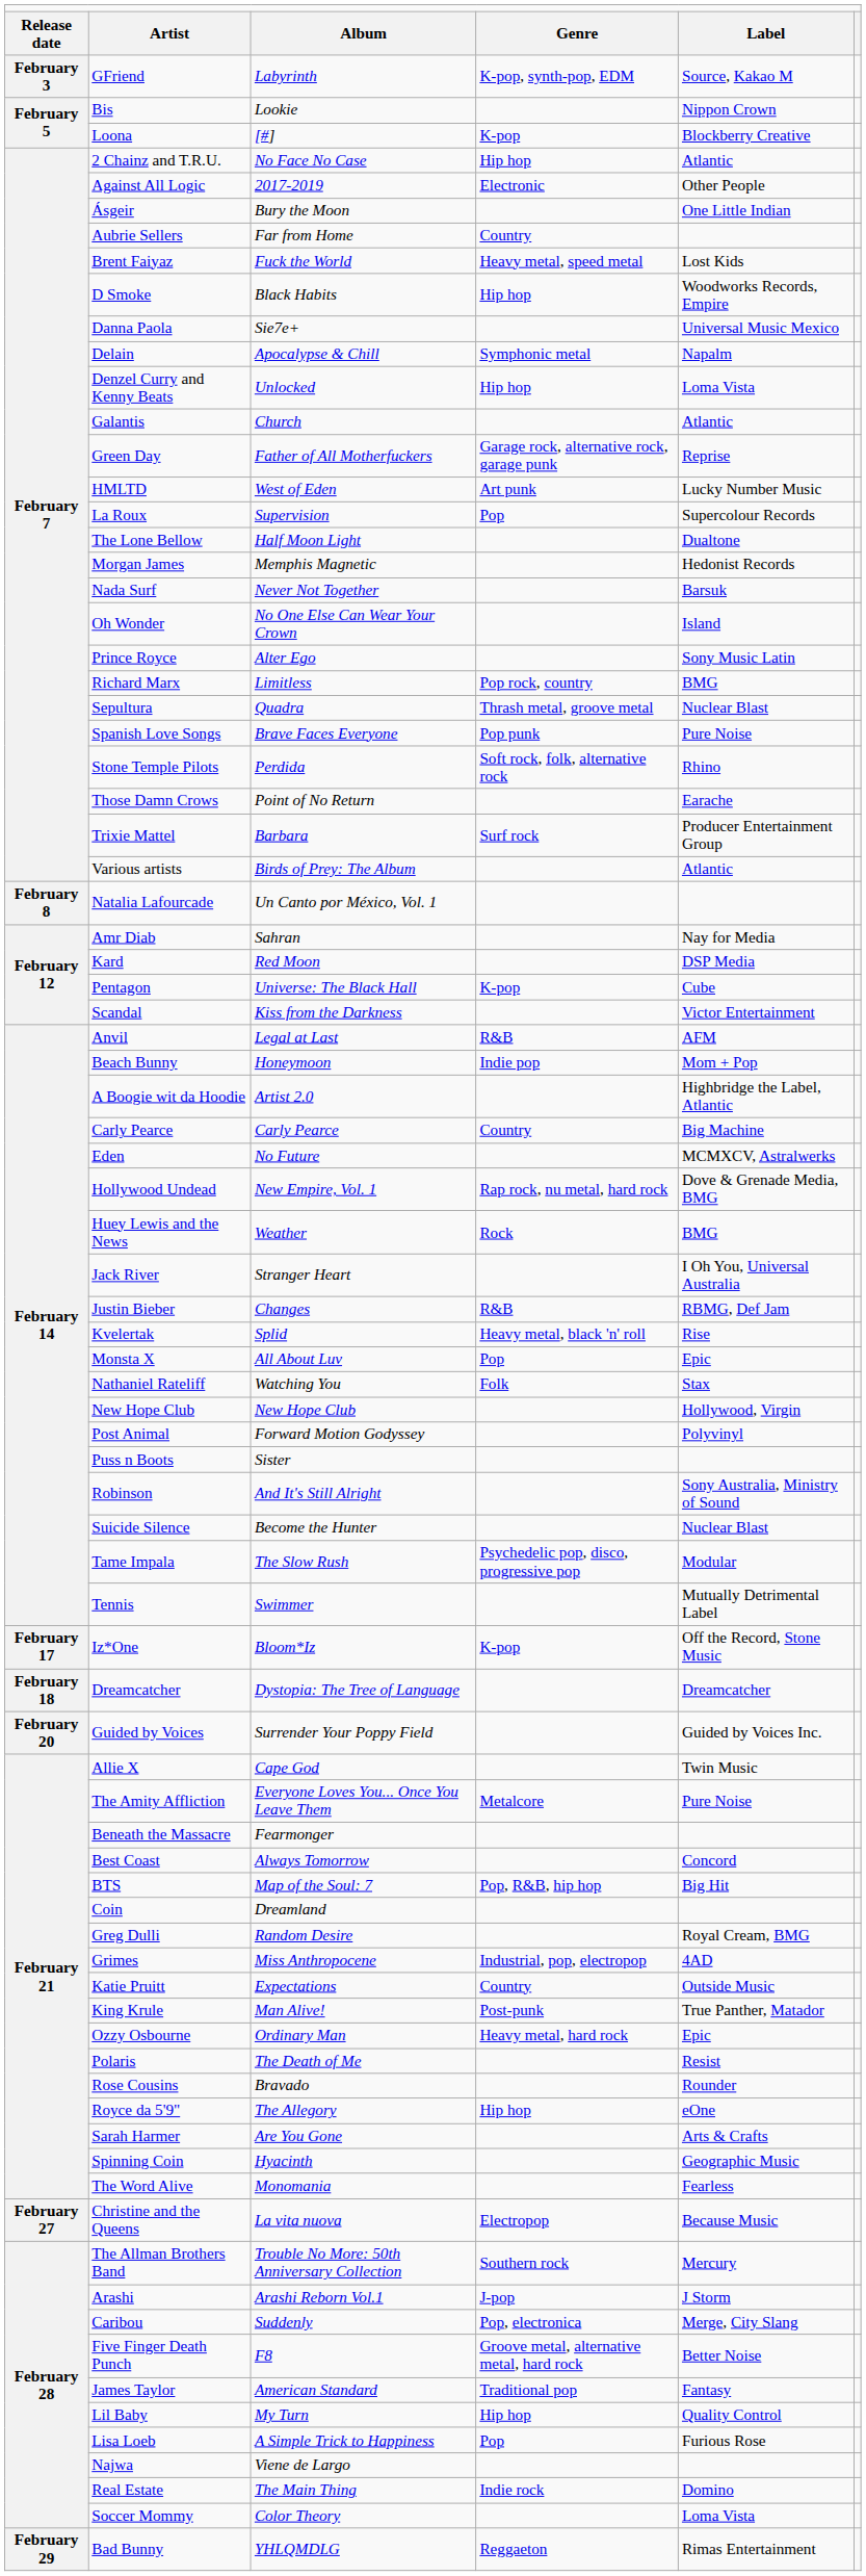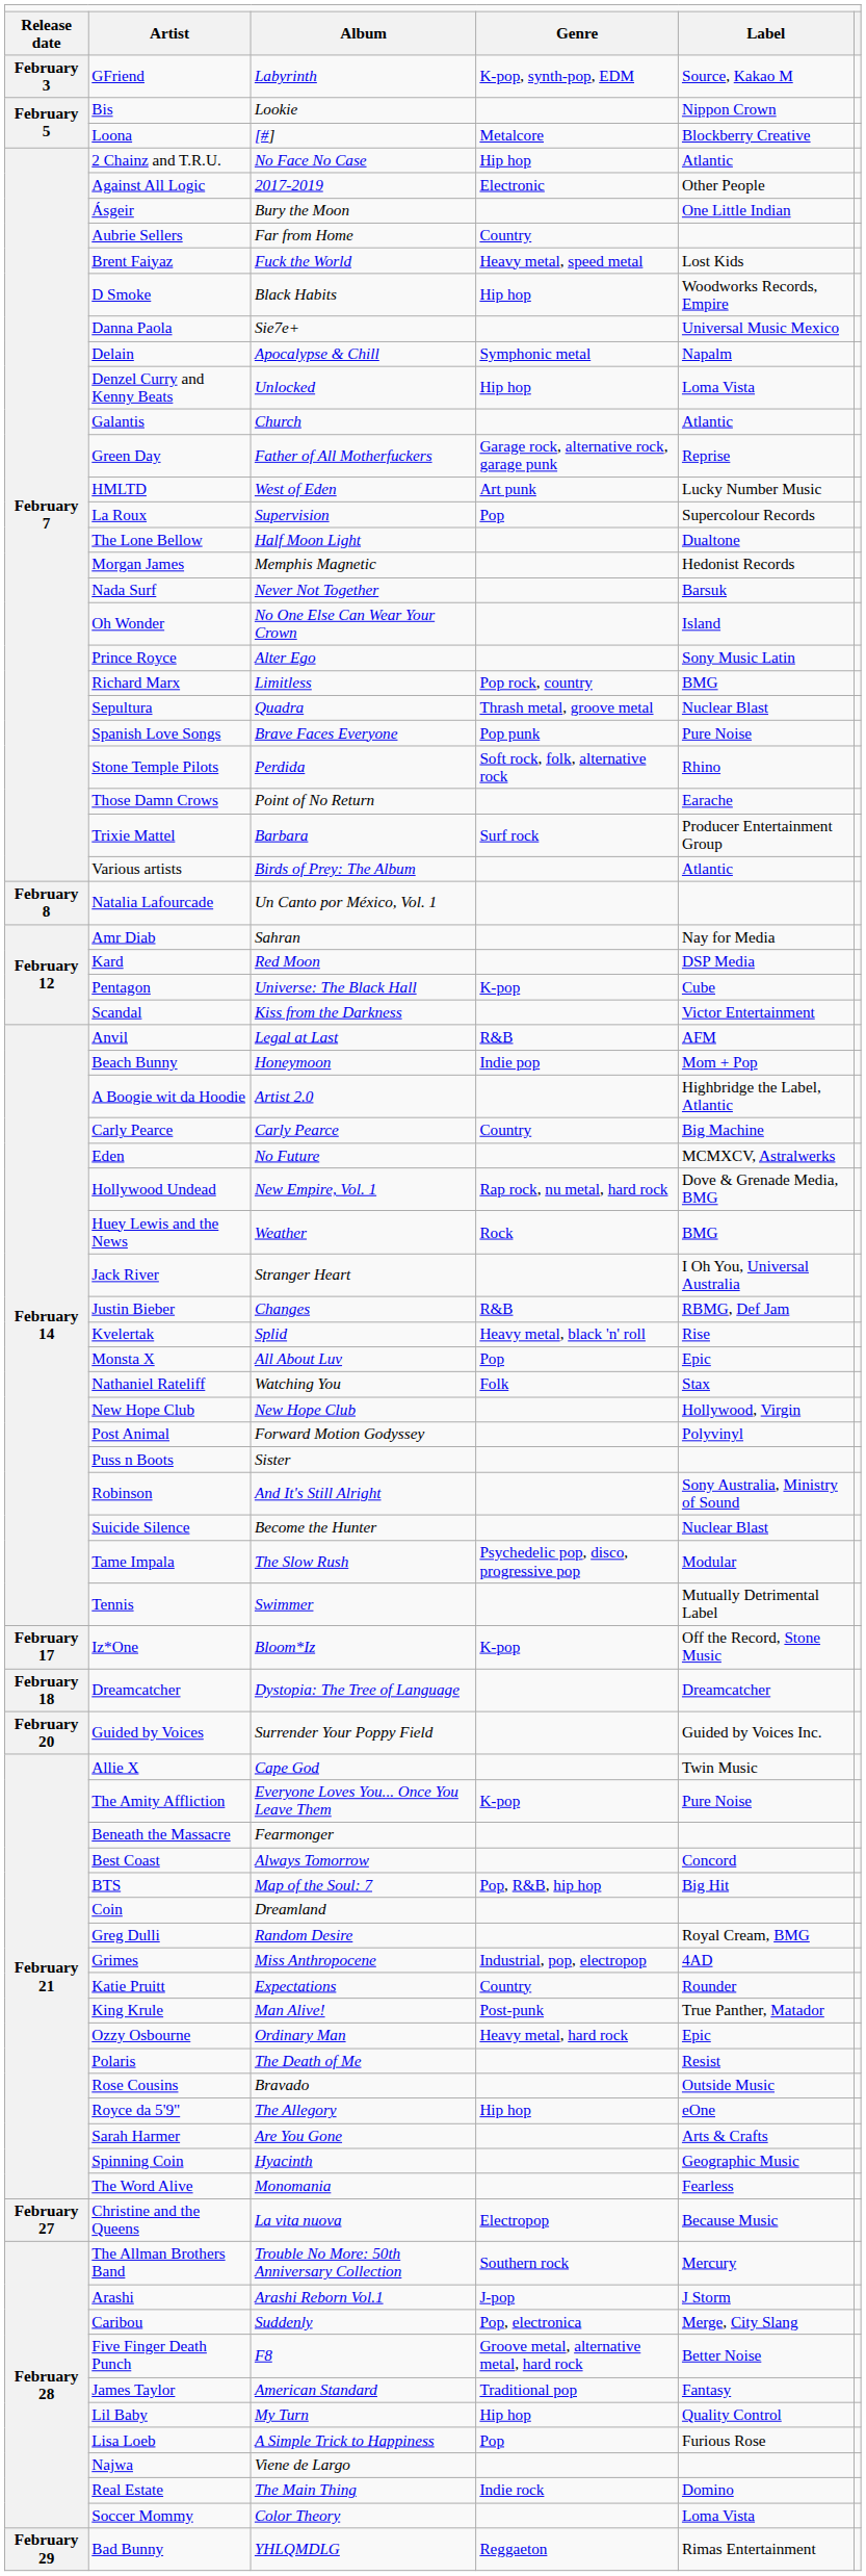 <table class="wikitable plainrowheaders">
 <tr>
 <td colspan="6" style="text-align:center;"></td>
 </tr>
 <tr>
 <th scope="col">Release date</th>
 <th scope="col">Artist</th>
 <th scope="col">Album</th>
 <th scope="col">Genre</th>
 <th scope="col">Label</th>
 <th scope="col"></th>
 </tr>
 <tr>
 <th scope="row" style="text-align:center;">February<br>3</th>
 <td><a href='#'>GFriend</a></td>
 <td><em><a href='#'>Labyrinth</a></em></td>
 <td><a href='#'>K-pop</a>, <a href='#'>synth-pop</a>, <a href='#'>EDM</a></td>
 <td><a href='#'>Source</a>, <a href='#'>Kakao M</a></td>
 <td></td>
 </tr>
 <tr>
 <th scope="row" rowspan="2" style="text-align:center;">February<br>5</th>
 <td><a href='#'>Bis</a></td>
 <td><em>Lookie</em></td>
 <td></td>
 <td><a href='#'>Nippon Crown</a></td>
 <td></td>
 </tr>
 <tr>
 <td><a href='#'>Loona</a></td>
 <td><em><a href='#'>[#</a>]</em></td>
-<td><a href='#'>K-pop</a></td>
+<td><a href='#'>Metalcore</a></td>
 <td><a href='#'>Blockberry Creative</a></td>
 <td></td>
 </tr>
 <tr>
 <th scope="row" rowspan="25" style="text-align:center;">February<br>7</th>
 <td><a href='#'>2 Chainz</a> and T.R.U.</td>
 <td><em><a href='#'>No Face No Case</a></em></td>
 <td><a href='#'>Hip hop</a></td>
 <td><a href='#'>Atlantic</a></td>
 <td></td>
 </tr>
 <tr>
 <td><a href='#'>Against All Logic</a></td>
 <td><em><a href='#'>2017-2019</a></em></td>
 <td><a href='#'>Electronic</a></td>
 <td>Other People</td>
 <td></td>
 </tr>
 <tr>
 <td><a href='#'>Ásgeir</a></td>
 <td><em>Bury the Moon</em></td>
 <td></td>
 <td><a href='#'>One Little Indian</a></td>
 <td></td>
 </tr>
 <tr>
 <td><a href='#'>Aubrie Sellers</a></td>
 <td><em>Far from Home</em></td>
 <td><a href='#'>Country</a></td>
 <td></td>
 <td></td>
 </tr>
 <tr>
 <td><a href='#'>Brent Faiyaz</a></td>
 <td><em><a href='#'>Fuck the World</a></em></td>
 <td><a href='#'>Heavy metal</a>, <a href='#'>speed metal</a></td>
 <td>Lost Kids</td>
 <td></td>
 </tr>
 <tr>
 <td><a href='#'>D Smoke</a></td>
 <td><em>Black Habits</em></td>
 <td><a href='#'>Hip hop</a></td>
 <td>Woodworks Records, <a href='#'>Empire</a></td>
 <td></td>
 </tr>
 <tr>
 <td><a href='#'>Danna Paola</a></td>
 <td><em>Sie7e+</em></td>
 <td></td>
 <td><a href='#'>Universal Music Mexico</a></td>
 <td></td>
 </tr>
 <tr>
 <td><a href='#'>Delain</a></td>
 <td><em><a href='#'>Apocalypse & Chill</a></em></td>
 <td><a href='#'>Symphonic metal</a></td>
 <td><a href='#'>Napalm</a></td>
 <td></td>
 </tr>
 <tr>
 <td><a href='#'>Denzel Curry</a> and <a href='#'>Kenny Beats</a></td>
 <td><em><a href='#'>Unlocked</a></em></td>
 <td><a href='#'>Hip hop</a></td>
 <td><a href='#'>Loma Vista</a></td>
 <td></td>
 </tr>
 <tr>
 <td><a href='#'>Galantis</a></td>
 <td><em><a href='#'>Church</a></em></td>
 <td></td>
 <td><a href='#'>Atlantic</a></td>
 <td></td>
 </tr>
 <tr>
 <td><a href='#'>Green Day</a></td>
 <td><em><a href='#'>Father of All Motherfuckers</a></em></td>
 <td><a href='#'>Garage rock</a>, <a href='#'>alternative rock</a>, <a href='#'>garage punk</a></td>
 <td><a href='#'>Reprise</a></td>
 <td></td>
 </tr>
 <tr>
 <td><a href='#'>HMLTD</a></td>
 <td><a href='#'><em>West of Eden</em></a></td>
 <td><a href='#'>Art punk</a></td>
 <td>Lucky Number Music</td>
 <td></td>
 </tr>
 <tr>
 <td><a href='#'>La Roux</a></td>
 <td><em><a href='#'>Supervision</a></em></td>
 <td><a href='#'>Pop</a></td>
 <td>Supercolour Records</td>
 <td></td>
 </tr>
 <tr>
 <td><a href='#'>The Lone Bellow</a></td>
 <td><em><a href='#'>Half Moon Light</a></em></td>
 <td></td>
 <td><a href='#'>Dualtone</a></td>
 <td></td>
 </tr>
 <tr>
 <td><a href='#'>Morgan James</a></td>
 <td><em>Memphis Magnetic</em></td>
 <td></td>
 <td>Hedonist Records</td>
 <td></td>
 </tr>
 <tr>
 <td><a href='#'>Nada Surf</a></td>
 <td><em><a href='#'>Never Not Together</a></em></td>
 <td></td>
 <td><a href='#'>Barsuk</a></td>
 <td></td>
 </tr>
 <tr>
 <td><a href='#'>Oh Wonder</a></td>
 <td><em><a href='#'>No One Else Can Wear Your Crown</a></em></td>
 <td></td>
 <td><a href='#'>Island</a></td>
 <td></td>
 </tr>
 <tr>
 <td><a href='#'>Prince Royce</a></td>
 <td><em><a href='#'>Alter Ego</a></em></td>
 <td></td>
 <td><a href='#'>Sony Music Latin</a></td>
 <td></td>
 </tr>
 <tr>
 <td><a href='#'>Richard Marx</a></td>
 <td><em><a href='#'>Limitless</a></em></td>
 <td><a href='#'>Pop rock</a>, <a href='#'>country</a></td>
 <td><a href='#'>BMG</a></td>
 <td></td>
 </tr>
 <tr>
 <td><a href='#'>Sepultura</a></td>
 <td><em><a href='#'>Quadra</a></em></td>
 <td><a href='#'>Thrash metal</a>, <a href='#'>groove metal</a></td>
 <td><a href='#'>Nuclear Blast</a></td>
 <td></td>
 </tr>
 <tr>
 <td><a href='#'>Spanish Love Songs</a></td>
 <td><em><a href='#'>Brave Faces Everyone</a></em></td>
 <td><a href='#'>Pop punk</a></td>
 <td><a href='#'>Pure Noise</a></td>
 <td></td>
 </tr>
 <tr>
 <td><a href='#'>Stone Temple Pilots</a></td>
 <td><em><a href='#'>Perdida</a></em></td>
 <td><a href='#'>Soft rock</a>, <a href='#'>folk</a>, <a href='#'>alternative rock</a></td>
 <td><a href='#'>Rhino</a></td>
 <td></td>
 </tr>
 <tr>
 <td><a href='#'>Those Damn Crows</a></td>
 <td><em>Point of No Return</em></td>
 <td></td>
 <td><a href='#'>Earache</a></td>
 <td></td>
 </tr>
 <tr>
 <td><a href='#'>Trixie Mattel</a></td>
 <td><em><a href='#'>Barbara</a></em></td>
 <td><a href='#'>Surf rock</a></td>
 <td>Producer Entertainment Group</td>
 <td></td>
 </tr>
 <tr>
 <td>Various artists</td>
 <td><em><a href='#'>Birds of Prey: The Album</a></em></td>
 <td></td>
 <td><a href='#'>Atlantic</a></td>
 <td></td>
 </tr>
 <tr>
 <th scope="row" style="text-align:center;">February<br>8</th>
 <td><a href='#'>Natalia Lafourcade</a></td>
 <td><em>Un Canto por México, Vol. 1</em></td>
 <td></td>
 <td></td>
 <td></td>
 </tr>
 <tr>
 <th scope="row" rowspan="4" style="text-align:center;">February<br>12</th>
 <td><a href='#'>Amr Diab</a></td>
 <td><em>Sahran</em></td>
 <td></td>
 <td>Nay for Media</td>
 <td></td>
 </tr>
 <tr>
 <td><a href='#'>Kard</a></td>
 <td><em><a href='#'>Red Moon</a></em></td>
 <td></td>
 <td><a href='#'>DSP Media</a></td>
 <td></td>
 </tr>
 <tr>
 <td><a href='#'>Pentagon</a></td>
 <td><em><a href='#'>Universe: The Black Hall</a></em></td>
 <td><a href='#'>K-pop</a></td>
 <td><a href='#'>Cube</a></td>
 <td></td>
 </tr>
 <tr>
 <td><a href='#'>Scandal</a></td>
 <td><em><a href='#'>Kiss from the Darkness</a></em></td>
 <td></td>
 <td><a href='#'>Victor Entertainment</a></td>
 <td></td>
 </tr>
 <tr>
 <th scope="row" rowspan="19" style="text-align:center;">February<br>14</th>
 <td><a href='#'>Anvil</a></td>
 <td><em><a href='#'>Legal at Last</a></em></td>
 <td><a href='#'>R&B</a></td>
 <td><a href='#'>AFM</a></td>
 <td></td>
 </tr>
 <tr>
 <td><a href='#'>Beach Bunny</a></td>
 <td><em><a href='#'>Honeymoon</a></em></td>
 <td><a href='#'>Indie pop</a></td>
 <td><a href='#'>Mom + Pop</a></td>
 <td></td>
 </tr>
 <tr>
 <td><a href='#'>A Boogie wit da Hoodie</a></td>
 <td><em><a href='#'>Artist 2.0</a></em></td>
 <td></td>
 <td>Highbridge the Label, <a href='#'>Atlantic</a></td>
 <td></td>
 </tr>
 <tr>
 <td><a href='#'>Carly Pearce</a></td>
 <td><em><a href='#'>Carly Pearce</a></em></td>
 <td><a href='#'>Country</a></td>
 <td><a href='#'>Big Machine</a></td>
 <td></td>
 </tr>
 <tr>
 <td><a href='#'>Eden</a></td>
 <td><em><a href='#'>No Future</a></em></td>
 <td></td>
 <td>MCMXCV, <a href='#'>Astralwerks</a></td>
 <td></td>
 </tr>
 <tr>
 <td><a href='#'>Hollywood Undead</a></td>
 <td><em><a href='#'>New Empire, Vol. 1</a></em></td>
 <td><a href='#'>Rap rock</a>, <a href='#'>nu metal</a>, <a href='#'>hard rock</a></td>
 <td>Dove & Grenade Media, <a href='#'>BMG</a></td>
 <td></td>
 </tr>
 <tr>
 <td><a href='#'>Huey Lewis and the News</a></td>
 <td><em><a href='#'>Weather</a></em></td>
 <td><a href='#'>Rock</a></td>
 <td><a href='#'>BMG</a></td>
 <td></td>
 </tr>
 <tr>
 <td><a href='#'>Jack River</a></td>
 <td><em>Stranger Heart</em></td>
 <td></td>
 <td>I Oh You, <a href='#'>Universal Australia</a></td>
 <td></td>
 </tr>
 <tr>
 <td><a href='#'>Justin Bieber</a></td>
 <td><em><a href='#'>Changes</a></em></td>
 <td><a href='#'>R&B</a></td>
 <td><a href='#'>RBMG</a>, <a href='#'>Def Jam</a></td>
 <td></td>
 </tr>
 <tr>
 <td><a href='#'>Kvelertak</a></td>
 <td><em><a href='#'>Splid</a></em></td>
 <td><a href='#'>Heavy metal</a>, <a href='#'>black 'n' roll</a></td>
 <td><a href='#'>Rise</a></td>
 <td></td>
 </tr>
 <tr>
 <td><a href='#'>Monsta X</a></td>
 <td><em><a href='#'>All About Luv</a></em></td>
 <td><a href='#'>Pop</a></td>
 <td><a href='#'>Epic</a></td>
 <td></td>
 </tr>
 <tr>
 <td><a href='#'>Nathaniel Rateliff</a></td>
 <td><em>Watching You</em></td>
 <td><a href='#'>Folk</a></td>
 <td><a href='#'>Stax</a></td>
 <td></td>
 </tr>
 <tr>
 <td><a href='#'>New Hope Club</a></td>
 <td><em><a href='#'>New Hope Club</a></em></td>
 <td></td>
 <td><a href='#'>Hollywood</a>, <a href='#'>Virgin</a></td>
 <td></td>
 </tr>
 <tr>
 <td><a href='#'>Post Animal</a></td>
 <td><em>Forward Motion Godyssey</em></td>
 <td></td>
 <td><a href='#'>Polyvinyl</a></td>
 <td></td>
 </tr>
 <tr>
 <td><a href='#'>Puss n Boots</a></td>
 <td><em>Sister</em></td>
 <td></td>
 <td></td>
 <td></td>
 </tr>
 <tr>
 <td><a href='#'>Robinson</a></td>
 <td><em><a href='#'>And It's Still Alright</a></em></td>
 <td></td>
 <td><a href='#'>Sony Australia</a>, <a href='#'>Ministry of Sound</a></td>
 <td></td>
 </tr>
 <tr>
 <td><a href='#'>Suicide Silence</a></td>
 <td><em>Become the Hunter</em></td>
 <td></td>
 <td><a href='#'>Nuclear Blast</a></td>
 <td></td>
 </tr>
 <tr>
 <td><a href='#'>Tame Impala</a></td>
 <td><em><a href='#'>The Slow Rush</a></em></td>
 <td><a href='#'>Psychedelic pop</a>, <a href='#'>disco</a>, <a href='#'>progressive pop</a></td>
 <td><a href='#'>Modular</a></td>
 <td></td>
 </tr>
 <tr>
 <td><a href='#'>Tennis</a></td>
 <td><em><a href='#'>Swimmer</a></em></td>
 <td></td>
 <td>Mutually Detrimental Label</td>
 <td></td>
 </tr>
 <tr>
 <th scope="row" style="text-align:center;">February<br>17</th>
 <td><a href='#'>Iz*One</a></td>
 <td><em><a href='#'>Bloom*Iz</a></em></td>
 <td><a href='#'>K-pop</a></td>
 <td>Off the Record, <a href='#'>Stone Music</a></td>
 <td></td>
 </tr>
 <tr>
 <th scope="row" style="text-align:center;">February <br>18</th>
 <td><a href='#'>Dreamcatcher</a></td>
 <td><em><a href='#'>Dystopia: The Tree of Language</a></em></td>
 <td></td>
 <td><a href='#'>Dreamcatcher</a></td>
 <td></td>
 </tr>
 <tr>
 <th scope="row" style="text-align:center;">February <br>20</th>
 <td><a href='#'>Guided by Voices</a></td>
 <td><em>Surrender Your Poppy Field</em></td>
 <td></td>
 <td>Guided by Voices Inc.</td>
 <td></td>
 </tr>
 <tr>
 <th scope="row" rowspan="17" style="text-align:center;">February<br>21</th>
 <td><a href='#'>Allie X</a></td>
 <td><em><a href='#'>Cape God</a></em></td>
 <td></td>
 <td>Twin Music</td>
 <td></td>
 </tr>
 <tr>
 <td><a href='#'>The Amity Affliction</a></td>
 <td><em><a href='#'>Everyone Loves You... Once You Leave Them</a></em></td>
-<td><a href='#'>Metalcore</a></td>
+<td><a href='#'>K-pop</a></td>
 <td><a href='#'>Pure Noise</a></td>
 <td></td>
 </tr>
 <tr>
 <td><a href='#'>Beneath the Massacre</a></td>
 <td><em>Fearmonger</em></td>
 <td></td>
 <td></td>
 <td></td>
 </tr>
 <tr>
 <td><a href='#'>Best Coast</a></td>
 <td><em><a href='#'>Always Tomorrow</a></em></td>
 <td></td>
 <td><a href='#'>Concord</a></td>
 <td></td>
 </tr>
 <tr>
 <td><a href='#'>BTS</a></td>
 <td><em><a href='#'>Map of the Soul: 7</a></em></td>
 <td><a href='#'>Pop</a>, <a href='#'>R&B</a>, <a href='#'>hip hop</a></td>
 <td><a href='#'>Big Hit</a></td>
 <td></td>
 </tr>
 <tr>
 <td><a href='#'>Coin</a></td>
 <td><em>Dreamland</em></td>
 <td></td>
 <td></td>
 <td></td>
 </tr>
 <tr>
 <td><a href='#'>Greg Dulli</a></td>
 <td><em><a href='#'>Random Desire</a></em></td>
 <td></td>
 <td>Royal Cream, <a href='#'>BMG</a></td>
 <td></td>
 </tr>
 <tr>
 <td><a href='#'>Grimes</a></td>
 <td><em><a href='#'>Miss Anthropocene</a></em></td>
 <td><a href='#'>Industrial</a>, <a href='#'>pop</a>, <a href='#'>electropop</a></td>
 <td><a href='#'>4AD</a></td>
 <td></td>
 </tr>
 <tr>
 <td><a href='#'>Katie Pruitt</a></td>
 <td><em><a href='#'>Expectations</a></em></td>
 <td><a href='#'>Country</a></td>
-<td><a href='#'>Outside Music</a></td>
+<td><a href='#'>Rounder</a></td>
 <td></td>
 </tr>
 <tr>
 <td><a href='#'>King Krule</a></td>
 <td><em><a href='#'>Man Alive!</a></em></td>
 <td><a href='#'>Post-punk</a></td>
 <td>True Panther, <a href='#'>Matador</a></td>
 <td></td>
 </tr>
 <tr>
 <td><a href='#'>Ozzy Osbourne</a></td>
 <td><em><a href='#'>Ordinary Man</a></em></td>
 <td><a href='#'>Heavy metal</a>, <a href='#'>hard rock</a></td>
 <td><a href='#'>Epic</a></td>
 <td></td>
 </tr>
 <tr>
 <td><a href='#'>Polaris</a></td>
 <td><em><a href='#'>The Death of Me</a></em></td>
 <td></td>
 <td><a href='#'>Resist</a></td>
 <td></td>
 </tr>
 <tr>
 <td><a href='#'>Rose Cousins</a></td>
 <td><em>Bravado</em></td>
 <td></td>
-<td><a href='#'>Rounder</a></td>
+<td><a href='#'>Outside Music</a></td>
 <td></td>
 </tr>
 <tr>
 <td><a href='#'>Royce da 5'9"</a></td>
 <td><em><a href='#'>The Allegory</a></em></td>
 <td><a href='#'>Hip hop</a></td>
 <td><a href='#'>eOne</a></td>
 <td></td>
 </tr>
 <tr>
 <td><a href='#'>Sarah Harmer</a></td>
 <td><em><a href='#'>Are You Gone</a></em></td>
 <td></td>
 <td><a href='#'>Arts & Crafts</a></td>
 <td></td>
 </tr>
 <tr>
 <td><a href='#'>Spinning Coin</a></td>
 <td><em><a href='#'>Hyacinth</a></em></td>
 <td></td>
 <td><a href='#'>Geographic Music</a></td>
 <td></td>
 </tr>
 <tr>
 <td><a href='#'>The Word Alive</a></td>
 <td><em><a href='#'>Monomania</a></em></td>
 <td></td>
 <td><a href='#'>Fearless</a></td>
 <td></td>
 </tr>
 <tr>
 <th scope="row" style="text-align:center;">February<br>27</th>
 <td><a href='#'>Christine and the Queens</a></td>
 <td><em><a href='#'>La vita nuova</a></em></td>
 <td><a href='#'>Electropop</a></td>
 <td><a href='#'>Because Music</a></td>
 <td></td>
 </tr>
 <tr>
 <th scope="row" rowspan="10" style="text-align:center;">February<br>28</th>
 <td><a href='#'>The Allman Brothers Band</a></td>
 <td><em><a href='#'>Trouble No More: 50th Anniversary Collection</a></em></td>
 <td><a href='#'>Southern rock</a></td>
 <td><a href='#'>Mercury</a></td>
 <td></td>
 </tr>
 <tr>
 <td><a href='#'>Arashi</a></td>
 <td><em><a href='#'>Arashi Reborn Vol.1</a></em></td>
 <td><a href='#'>J-pop</a></td>
 <td><a href='#'>J Storm</a></td>
 <td></td>
 </tr>
 <tr>
 <td><a href='#'>Caribou</a></td>
 <td><em><a href='#'>Suddenly</a></em></td>
 <td><a href='#'>Pop</a>, <a href='#'>electronica</a></td>
 <td><a href='#'>Merge</a>, <a href='#'>City Slang</a></td>
 <td></td>
 </tr>
 <tr>
 <td><a href='#'>Five Finger Death Punch</a></td>
 <td><em><a href='#'>F8</a></em></td>
 <td><a href='#'>Groove metal</a>, <a href='#'>alternative metal</a>, <a href='#'>hard rock</a></td>
 <td><a href='#'>Better Noise</a></td>
 <td></td>
 </tr>
 <tr>
 <td><a href='#'>James Taylor</a></td>
 <td><em><a href='#'>American Standard</a></em></td>
 <td><a href='#'>Traditional pop</a></td>
 <td><a href='#'>Fantasy</a></td>
 <td></td>
 </tr>
 <tr>
 <td><a href='#'>Lil Baby</a></td>
 <td><em><a href='#'>My Turn</a></em></td>
 <td><a href='#'>Hip hop</a></td>
 <td><a href='#'>Quality Control</a></td>
 <td></td>
 </tr>
 <tr>
 <td><a href='#'>Lisa Loeb</a></td>
 <td><em><a href='#'>A Simple Trick to Happiness</a></em></td>
 <td><a href='#'>Pop</a></td>
 <td>Furious Rose</td>
 <td></td>
 </tr>
 <tr>
 <td><a href='#'>Najwa</a></td>
 <td><em>Viene de Largo</em></td>
 <td></td>
 <td></td>
 <td></td>
 </tr>
 <tr>
 <td><a href='#'>Real Estate</a></td>
 <td><em><a href='#'>The Main Thing</a></em></td>
 <td><a href='#'>Indie rock</a></td>
 <td><a href='#'>Domino</a></td>
 <td></td>
 </tr>
 <tr>
 <td><a href='#'>Soccer Mommy</a></td>
 <td><em><a href='#'>Color Theory</a></em></td>
 <td></td>
 <td><a href='#'>Loma Vista</a></td>
 <td></td>
 </tr>
 <tr>
 <th scope="row" style="text-align:center;">February<br>29</th>
 <td><a href='#'>Bad Bunny</a></td>
 <td><em><a href='#'>YHLQMDLG</a></em></td>
 <td><a href='#'>Reggaeton</a></td>
 <td>Rimas Entertainment</td>
 <td></td>
 </tr>
 </table>
